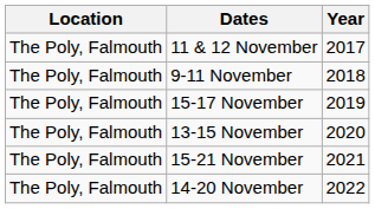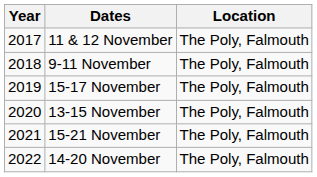 <table class="wikitable">
 <tr>
+<th>Year</th>
+<th>Dates</th>
 <th>Location</th>
-<th>Dates</th>
-<th>Year</th>
 </tr>
 <tr>
+<td>2017</td>
+<td>11 & 12 November</td>
 <td>The Poly, Falmouth</td>
-<td>11 & 12 November</td>
-<td>2017</td>
 </tr>
 <tr>
+<td>2018</td>
+<td>9-11 November</td>
 <td>The Poly, Falmouth</td>
-<td>9-11 November</td>
-<td>2018</td>
 </tr>
 <tr>
+<td>2019</td>
+<td>15-17 November</td>
 <td>The Poly, Falmouth</td>
-<td>15-17 November</td>
-<td>2019</td>
 </tr>
 <tr>
+<td>2020</td>
+<td>13-15 November</td>
 <td>The Poly, Falmouth</td>
-<td>13-15 November</td>
-<td>2020</td>
 </tr>
 <tr>
+<td>2021</td>
+<td>15-21 November</td>
 <td>The Poly, Falmouth</td>
-<td>15-21 November</td>
-<td>2021</td>
 </tr>
 <tr>
+<td>2022</td>
+<td>14-20 November</td>
 <td>The Poly, Falmouth</td>
-<td>14-20 November</td>
-<td>2022</td>
 </tr>
 </table>
